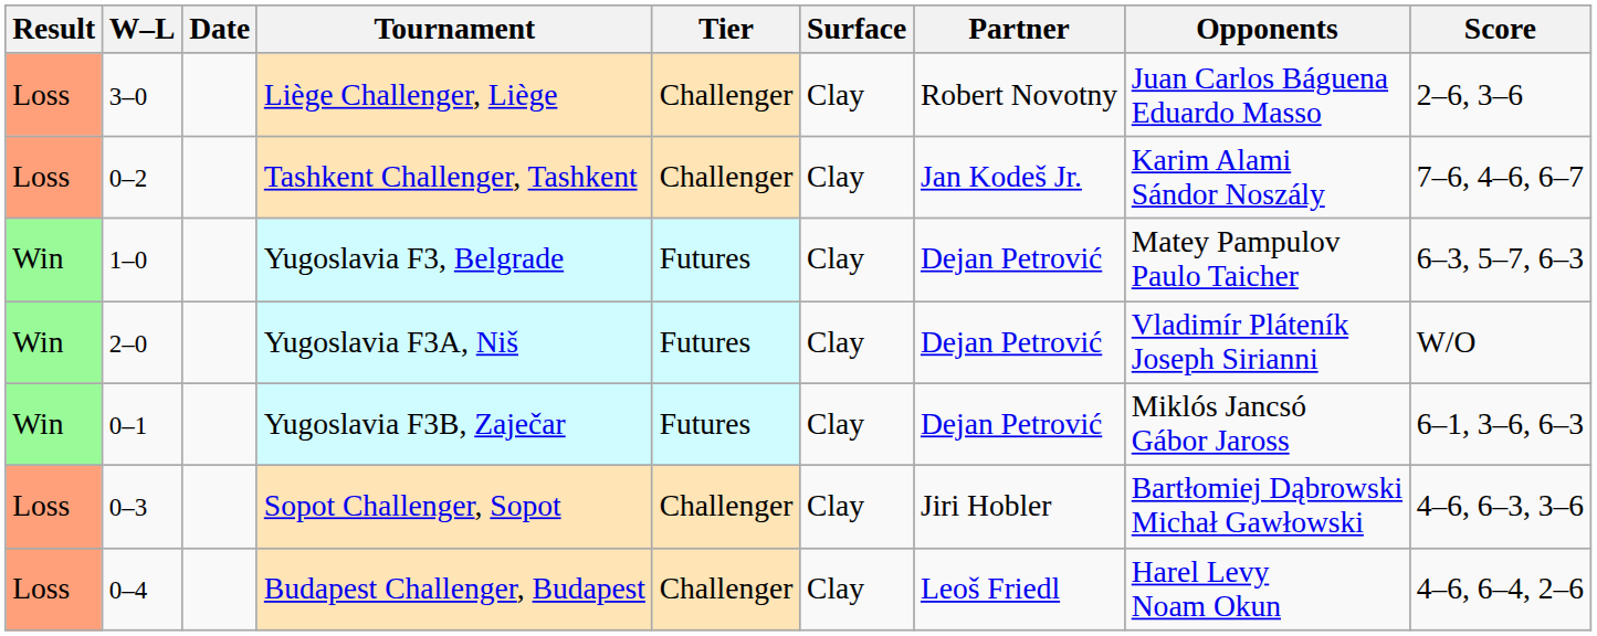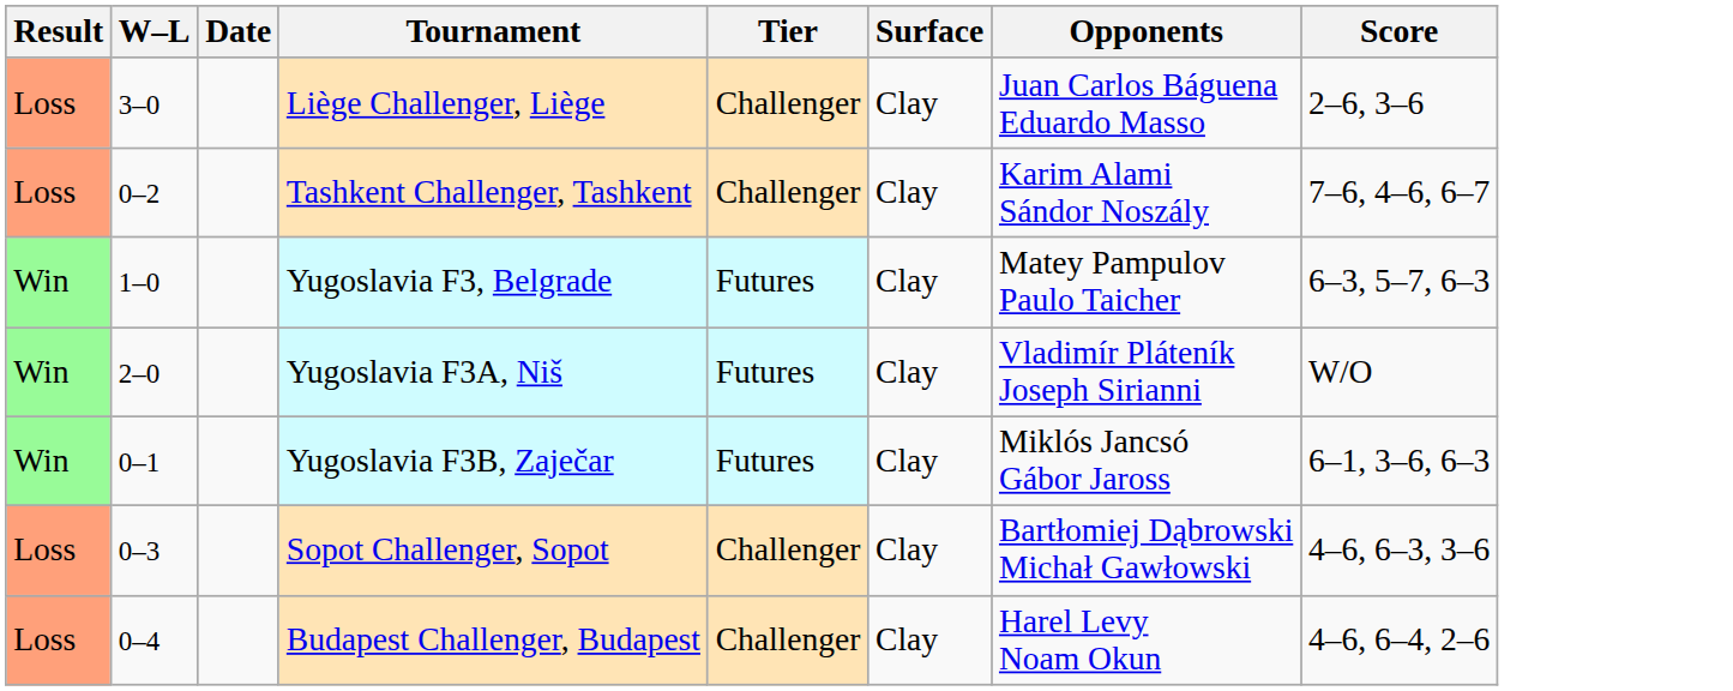 <table class="sortable wikitable">
 <tr>
 <th>Result</th>
 <th class="unsortable">W–L</th>
 <th>Date</th>
 <th>Tournament</th>
 <th>Tier</th>
 <th>Surface</th>
-<th>Partner</th>
 <th>Opponents</th>
 <th class="unsortable">Score</th>
 </tr>
 <tr>
 <td style="background:#ffa07a;">Loss</td>
 <td><small>3–0</small></td>
 <td></td>
 <td style="background:moccasin;"><a href='#'>Liège Challenger</a>, <a href='#'>Liège</a></td>
 <td style="background:moccasin;">Challenger</td>
 <td>Clay</td>
-<td> Robert Novotny</td>
 <td> <a href='#'>Juan Carlos Báguena</a> <br>  <a href='#'>Eduardo Masso</a></td>
 <td>2–6, 3–6</td>
 </tr>
 <tr>
 <td style="background:#ffa07a;">Loss</td>
 <td><small>0–2</small></td>
 <td></td>
 <td style="background:moccasin;"><a href='#'>Tashkent Challenger</a>, <a href='#'>Tashkent</a></td>
 <td style="background:moccasin;">Challenger</td>
 <td>Clay</td>
-<td> <a href='#'>Jan Kodeš Jr.</a></td>
 <td> <a href='#'>Karim Alami</a> <br>  <a href='#'>Sándor Noszály</a></td>
 <td>7–6, 4–6, 6–7</td>
 </tr>
 <tr>
 <td style="background:#98fb98;">Win</td>
 <td><small>1–0</small></td>
 <td></td>
 <td style="background:#cffcff;">Yugoslavia F3, <a href='#'>Belgrade</a></td>
 <td style="background:#cffcff;">Futures</td>
 <td>Clay</td>
-<td> <a href='#'>Dejan Petrović</a></td>
 <td> Matey Pampulov <br>  <a href='#'>Paulo Taicher</a></td>
 <td>6–3, 5–7, 6–3</td>
 </tr>
 <tr>
 <td style="background:#98fb98;">Win</td>
 <td><small>2–0</small></td>
 <td></td>
 <td style="background:#cffcff;">Yugoslavia F3A, <a href='#'>Niš</a></td>
 <td style="background:#cffcff;">Futures</td>
 <td>Clay</td>
-<td> <a href='#'>Dejan Petrović</a></td>
 <td> <a href='#'>Vladimír Pláteník</a> <br>  <a href='#'>Joseph Sirianni</a></td>
 <td>W/O</td>
 </tr>
 <tr>
 <td style="background:#98fb98;">Win</td>
 <td><small>0–1</small></td>
 <td></td>
 <td style="background:#cffcff;">Yugoslavia F3B, <a href='#'>Zaječar</a></td>
 <td style="background:#cffcff;">Futures</td>
 <td>Clay</td>
-<td> <a href='#'>Dejan Petrović</a></td>
 <td> Miklós Jancsó <br>  <a href='#'>Gábor Jaross</a></td>
 <td>6–1, 3–6, 6–3</td>
 </tr>
 <tr>
 <td style="background:#ffa07a;">Loss</td>
 <td><small>0–3</small></td>
 <td></td>
 <td style="background:moccasin;"><a href='#'>Sopot Challenger</a>, <a href='#'>Sopot</a></td>
 <td style="background:moccasin;">Challenger</td>
 <td>Clay</td>
-<td> Jiri Hobler</td>
 <td> <a href='#'>Bartłomiej Dąbrowski</a> <br>  <a href='#'>Michał Gawłowski</a></td>
 <td>4–6, 6–3, 3–6</td>
 </tr>
 <tr>
 <td style="background:#ffa07a;">Loss</td>
 <td><small>0–4</small></td>
 <td></td>
 <td style="background:moccasin;"><a href='#'>Budapest Challenger</a>, <a href='#'>Budapest</a></td>
 <td style="background:moccasin;">Challenger</td>
 <td>Clay</td>
-<td> <a href='#'>Leoš Friedl</a></td>
 <td> <a href='#'>Harel Levy</a> <br>  <a href='#'>Noam Okun</a></td>
 <td>4–6, 6–4, 2–6</td>
 </tr>
 </table>
